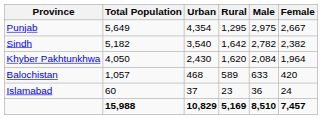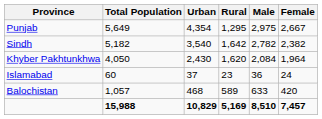 <table class="wikitable">
 <tr>
 <th>Province</th>
 <th>Total Population</th>
 <th>Urban</th>
 <th>Rural</th>
 <th>Male</th>
 <th>Female</th>
 </tr>
 <tr>
 <td><a href='#'>Punjab</a></td>
 <td>5,649</td>
 <td>4,354</td>
 <td>1,295</td>
 <td>2,975</td>
 <td>2,667</td>
 </tr>
 <tr>
 <td><a href='#'>Sindh</a></td>
 <td>5,182</td>
 <td>3,540</td>
 <td>1,642</td>
 <td>2,782</td>
 <td>2,382</td>
 </tr>
 <tr>
 <td><a href='#'>Khyber Pakhtunkhwa</a></td>
 <td>4,050</td>
 <td>2,430</td>
 <td>1,620</td>
 <td>2,084</td>
 <td>1,964</td>
 </tr>
 <tr>
+<td><a href='#'>Islamabad</a></td>
+<td>60</td>
+<td>37</td>
+<td>23</td>
+<td>36</td>
+<td>24</td>
+</tr>
+<tr>
 <td><a href='#'>Balochistan</a></td>
 <td>1,057</td>
 <td>468</td>
 <td>589</td>
 <td>633</td>
 <td>420</td>
-</tr>
-<tr>
-<td><a href='#'>Islamabad</a></td>
-<td>60</td>
-<td>37</td>
-<td>23</td>
-<td>36</td>
-<td>24</td>
 </tr>
 <tr>
 <td><strong></strong></td>
 <td><strong>15,988</strong></td>
 <td><strong>10,829</strong></td>
 <td><strong>5,169</strong></td>
 <td><strong>8,510</strong></td>
 <td><strong>7,457</strong></td>
 </tr>
 </table>
